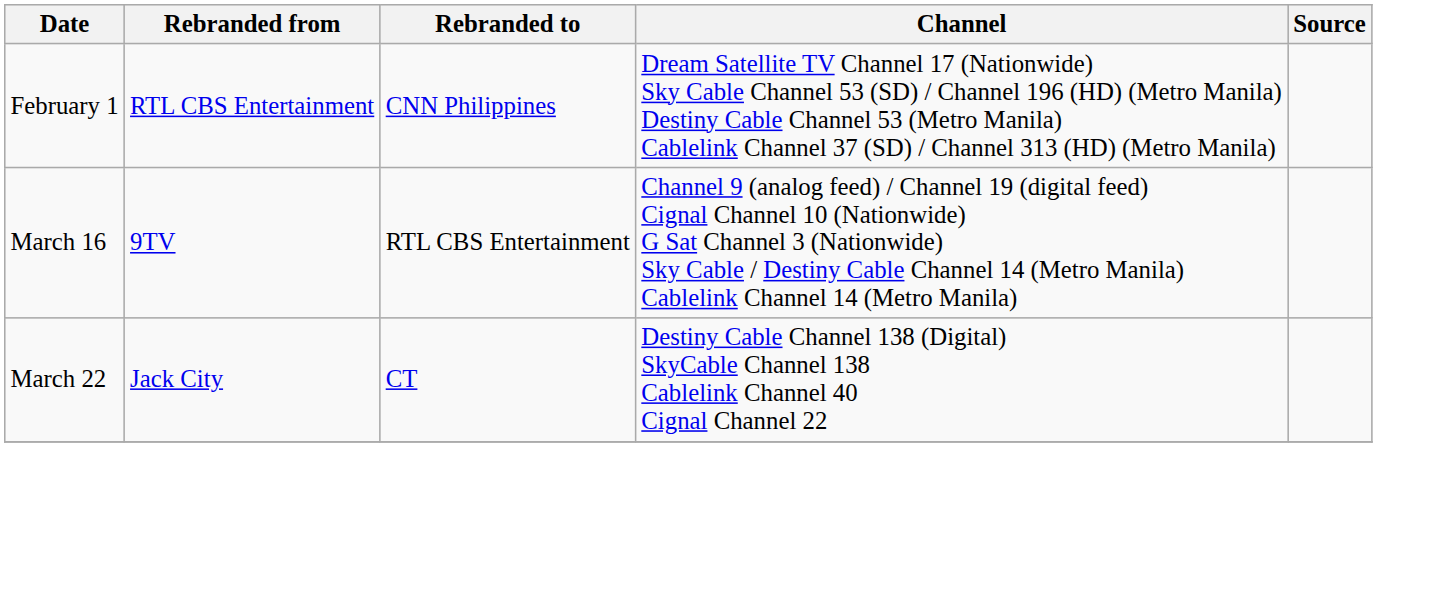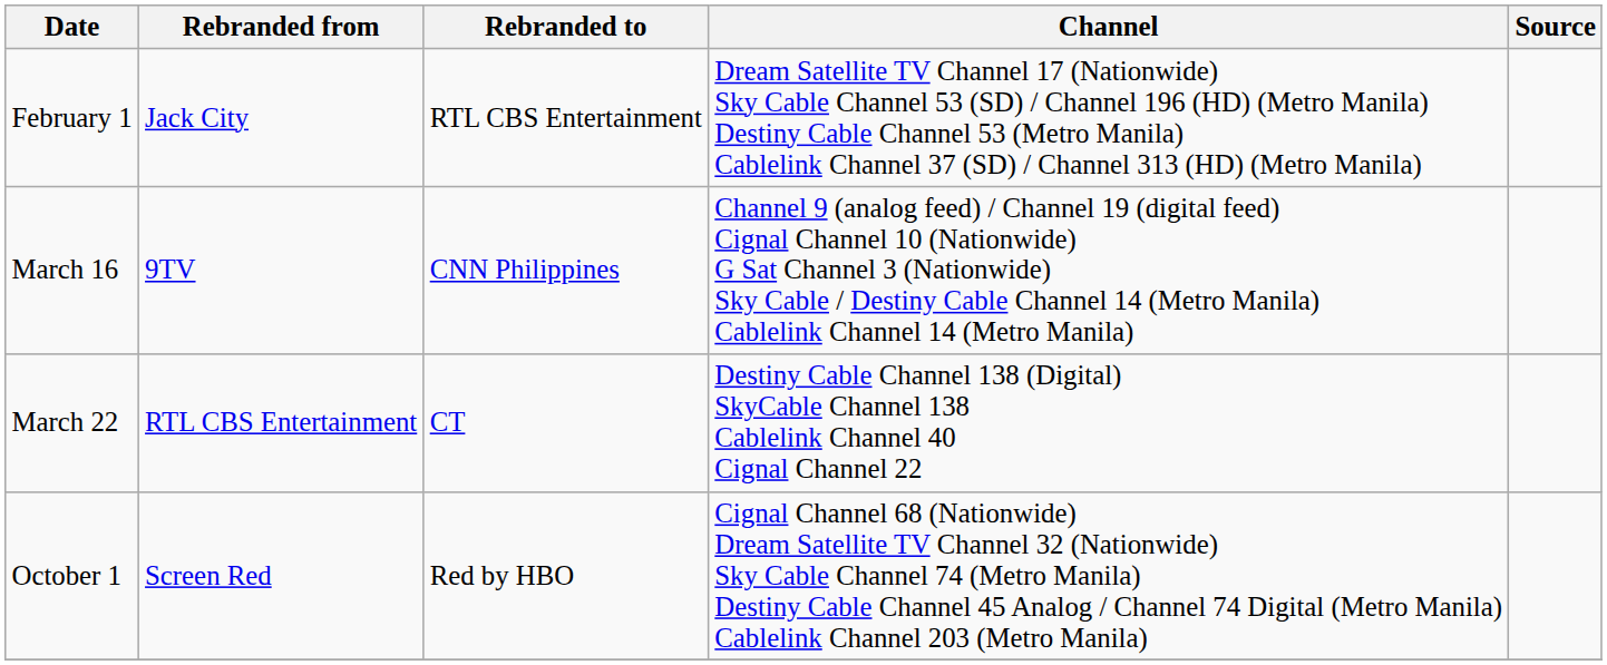 <table class="wikitable">
 <tr>
 <th>Date</th>
 <th>Rebranded from</th>
 <th>Rebranded to</th>
 <th>Channel</th>
 <th>Source</th>
 </tr>
 <tr>
 <td>February 1</td>
-<td><a href='#'>RTL CBS Entertainment</a><br></td>
-<td><a href='#'>CNN Philippines</a></td>
+<td><a href='#'>Jack City</a></td>
+<td>RTL CBS Entertainment<br></td>
 <td><a href='#'>Dream Satellite TV</a> Channel 17 (Nationwide)<br><a href='#'>Sky Cable</a> Channel 53 (SD) / Channel 196 (HD) (Metro Manila)<br><a href='#'>Destiny Cable</a> Channel 53 (Metro Manila)<br><a href='#'>Cablelink</a> Channel 37 (SD) / Channel 313 (HD) (Metro Manila)</td>
 <td></td>
 </tr>
 <tr>
 <td>March 16</td>
 <td><a href='#'>9TV</a></td>
-<td>RTL CBS Entertainment<br></td>
+<td><a href='#'>CNN Philippines</a></td>
 <td><a href='#'>Channel 9</a> (analog feed) / Channel 19 (digital feed)<br><a href='#'>Cignal</a> Channel 10 (Nationwide)<br><a href='#'>G Sat</a> Channel 3 (Nationwide)<br><a href='#'>Sky Cable</a> / <a href='#'>Destiny Cable</a> Channel 14 (Metro Manila)<br><a href='#'>Cablelink</a> Channel 14 (Metro Manila)</td>
 <td></td>
 </tr>
 <tr>
 <td>March 22</td>
-<td><a href='#'>Jack City</a></td>
+<td><a href='#'>RTL CBS Entertainment</a><br></td>
 <td><a href='#'>CT</a></td>
 <td><a href='#'>Destiny Cable</a> Channel 138 (Digital)<br><a href='#'>SkyCable</a> Channel 138<br><a href='#'>Cablelink</a> Channel 40<br><a href='#'>Cignal</a> Channel 22</td>
 <td></td>
 </tr>
 <tr>
+<td>October 1</td>
+<td><a href='#'>Screen Red</a></td>
+<td>Red by HBO</td>
+<td><a href='#'>Cignal</a> Channel 68 (Nationwide)<br><a href='#'>Dream Satellite TV</a> Channel 32 (Nationwide)<br><a href='#'>Sky Cable</a> Channel 74 (Metro Manila)<br><a href='#'>Destiny Cable</a> Channel 45 Analog / Channel 74 Digital (Metro Manila)<br><a href='#'>Cablelink</a> Channel 203 (Metro Manila)</td>
+<td></td>
+</tr>
+<tr>
 </tr>
 </table>
